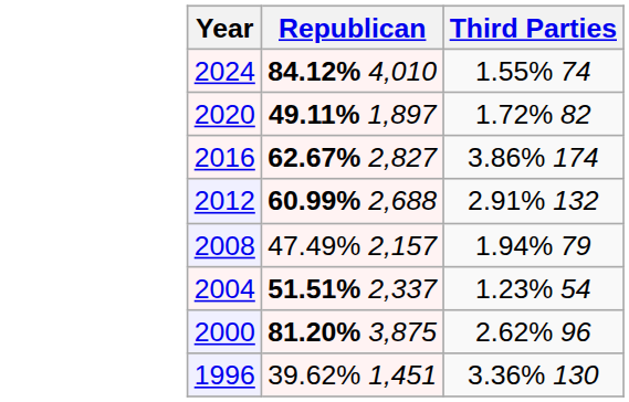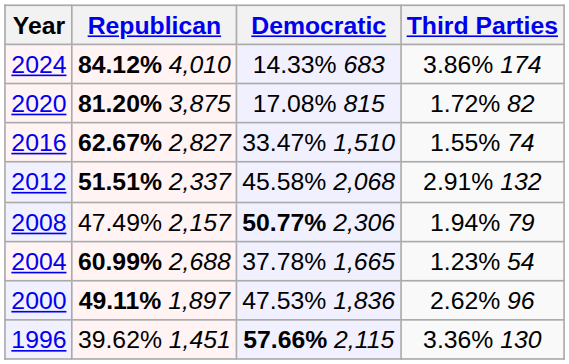 <table class="wikitable" style="float:right; font-size:95%;">
 <tr bgcolor=lightgrey>
 <th>Year</th>
 <th><a href='#'>Republican</a></th>
+<th><a href='#'>Democratic</a></th>
 <th><a href='#'>Third Parties</a></th>
 </tr>
 <tr>
 <td align="center" bgcolor="#fff3f3"><a href='#'>2024</a></td>
 <td align="center" bgcolor="#fff3f3"><strong>84.12%</strong> <em>4,010</em></td>
-<td align="center">1.55% <em>74</em></td>
+<td align="center" bgcolor="#f0f0ff">14.33% <em>683</em></td>
+<td align="center">3.86% <em>174</em></td>
 </tr>
 <tr>
 <td align="center" bgcolor="#fff3f3"><a href='#'>2020</a></td>
-<td align="center" bgcolor="#fff3f3"><strong>49.11%</strong> <em>1,897</em></td>
+<td align="center" bgcolor="#fff3f3"><strong>81.20%</strong> <em>3,875</em></td>
+<td align="center" bgcolor="#f0f0ff">17.08% <em>815</em></td>
 <td align="center">1.72% <em>82</em></td>
 </tr>
 <tr>
 <td align="center" bgcolor="#fff3f3"><a href='#'>2016</a></td>
 <td align="center" bgcolor="#fff3f3"><strong>62.67%</strong> <em>2,827</em></td>
-<td align="center">3.86% <em>174</em></td>
+<td align="center" bgcolor="#f0f0ff">33.47% <em>1,510</em></td>
+<td align="center">1.55% <em>74</em></td>
 </tr>
 <tr>
 <td align="center" bgcolor="#f0f0ff"><a href='#'>2012</a></td>
-<td align="center" bgcolor="#fff3f3"><strong>60.99%</strong> <em>2,688</em></td>
+<td align="center" bgcolor="#fff3f3"><strong>51.51%</strong> <em>2,337</em></td>
+<td align="center" bgcolor="#f0f0ff">45.58% <em>2,068</em></td>
 <td align="center">2.91% <em>132</em></td>
 </tr>
 <tr>
 <td align="center" bgcolor="#f0f0ff"><a href='#'>2008</a></td>
 <td align="center" bgcolor="#fff3f3">47.49% <em>2,157</em></td>
+<td align="center" bgcolor="#f0f0ff"><strong>50.77%</strong> <em>2,306</em></td>
 <td align="center">1.94% <em>79</em></td>
 </tr>
 <tr>
 <td align="center" bgcolor="#fff3f3"><a href='#'>2004</a></td>
-<td align="center" bgcolor="#fff3f3"><strong>51.51%</strong> <em>2,337</em></td>
+<td align="center" bgcolor="#fff3f3"><strong>60.99%</strong> <em>2,688</em></td>
+<td align="center" bgcolor="#f0f0ff">37.78% <em>1,665</em></td>
 <td align="center">1.23% <em>54</em></td>
 </tr>
 <tr>
 <td align="center" bgcolor="#f0f0ff"><a href='#'>2000</a></td>
-<td align="center" bgcolor="#fff3f3"><strong>81.20%</strong> <em>3,875</em></td>
+<td align="center" bgcolor="#fff3f3"><strong>49.11%</strong> <em>1,897</em></td>
+<td align="center" bgcolor="#f0f0ff">47.53% <em>1,836</em></td>
 <td align="center">2.62% <em>96</em></td>
 </tr>
 <tr>
 <td align="center" bgcolor="#f0f0ff"><a href='#'>1996</a></td>
 <td align="center" bgcolor="#fff3f3">39.62% <em>1,451</em></td>
+<td align="center" bgcolor="#f0f0ff"><strong>57.66%</strong> <em>2,115</em></td>
 <td align="center">3.36% <em>130</em></td>
 </tr>
 </table>
